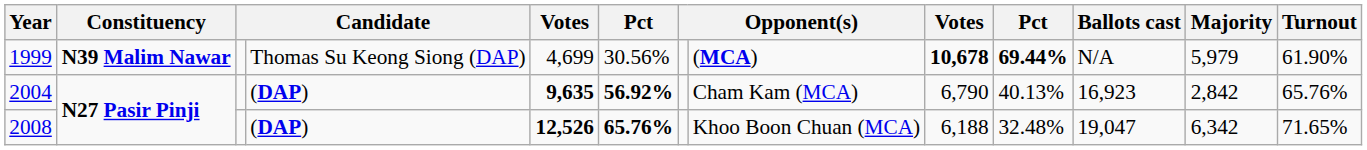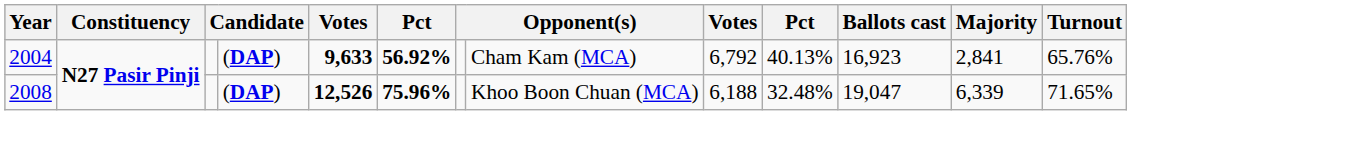 <table class="wikitable" style="margin:0.5em ; font-size:95%">
 <tr>
 <th>Year</th>
 <th>Constituency</th>
 <th colspan=2>Candidate</th>
 <th>Votes</th>
 <th>Pct</th>
 <th colspan=2>Opponent(s)</th>
 <th>Votes</th>
 <th>Pct</th>
 <th>Ballots cast</th>
 <th>Majority</th>
 <th>Turnout</th>
 </tr>
 <tr>
-<td><a href='#'>1999</a></td>
-<td><strong>N39 <a href='#'>Malim Nawar</a></strong></td>
-<td></td>
-<td>Thomas Su Keong Siong (<a href='#'>DAP</a>)</td>
-<td align="right">4,699</td>
-<td>30.56%</td>
-<td></td>
-<td> (<a href='#'><strong>MCA</strong></a>)</td>
-<td align="right"><strong>10,678</strong></td>
-<td><strong>69.44%</strong></td>
-<td>N/A</td>
-<td>5,979</td>
-<td>61.90%</td>
-</tr>
-<tr>
 <td><a href='#'>2004</a></td>
 <td rowspan=2><strong>N27 <a href='#'>Pasir Pinji</a></strong></td>
 <td></td>
 <td> (<a href='#'><strong>DAP</strong></a>)</td>
-<td align="right"><strong>9,635</strong></td>
+<td align="right"><strong>9,633</strong></td>
 <td><strong>56.92%</strong></td>
 <td></td>
 <td>Cham Kam (<a href='#'>MCA</a>)</td>
-<td align="right">6,790</td>
+<td align="right">6,792</td>
 <td>40.13%</td>
 <td>16,923</td>
-<td>2,842</td>
+<td>2,841</td>
 <td>65.76%</td>
 </tr>
 <tr>
 <td><a href='#'>2008</a></td>
 <td></td>
 <td> (<a href='#'><strong>DAP</strong></a>)</td>
 <td align="right"><strong>12,526</strong></td>
-<td><strong>65.76%</strong></td>
+<td><strong>75.96%</strong></td>
 <td></td>
 <td>Khoo Boon Chuan (<a href='#'>MCA</a>)</td>
 <td align="right">6,188</td>
 <td>32.48%</td>
 <td>19,047</td>
-<td>6,342</td>
+<td>6,339</td>
 <td>71.65%</td>
 </tr>
 </table>
